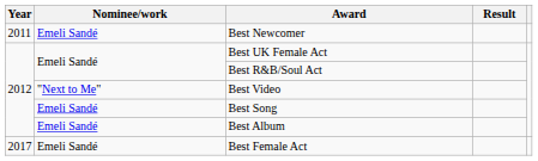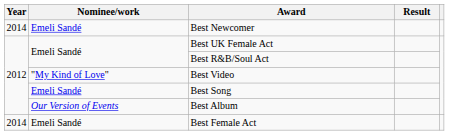 <table class="wikitable">
 <tr>
 <th>Year</th>
 <th width="250">Nominee/work</th>
 <th width="325">Award</th>
 <th width="65">Result</th>
 <th></th>
 </tr>
 <tr>
-<td>2011</td>
+<td>2014</td>
 <td><a href='#'>Emeli Sandé</a></td>
 <td>Best Newcomer</td>
 <td></td>
 <td style="text-align:center;"></td>
 </tr>
 <tr>
 <td rowspan="5">2012</td>
 <td rowspan="2">Emeli Sandé</td>
 <td>Best UK Female Act</td>
 <td></td>
 <td rowspan="5" style="text-align:center;"></td>
 </tr>
 <tr>
 <td>Best R&B/Soul Act</td>
 <td></td>
 </tr>
 <tr>
-<td>"<a href='#'>Next to Me</a>"</td>
+<td>"<a href='#'>My Kind of Love</a>"</td>
 <td>Best Video</td>
 <td></td>
 </tr>
 <tr>
 <td><a href='#'>Emeli Sandé</a></td>
 <td>Best Song</td>
 <td></td>
 </tr>
 <tr>
-<td><a href='#'>Emeli Sandé</a></td>
+<td><em><a href='#'>Our Version of Events</a></em></td>
 <td>Best Album</td>
 <td></td>
 </tr>
 <tr>
-<td>2017</td>
+<td>2014</td>
 <td>Emeli Sandé</td>
 <td>Best Female Act</td>
 <td></td>
 <td style="text-align:center;"></td>
 </tr>
 </table>
